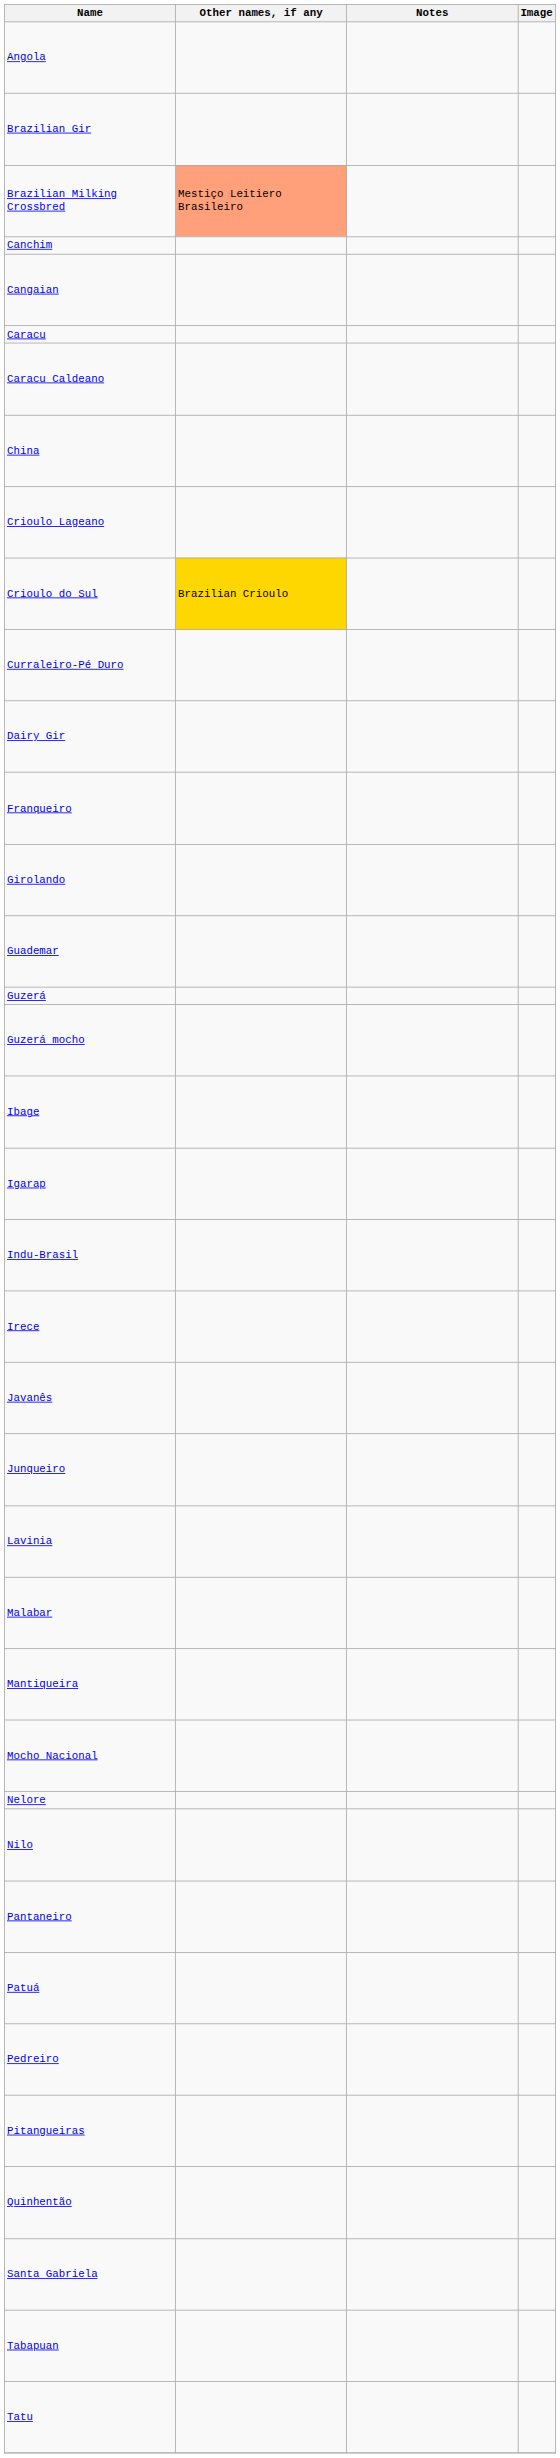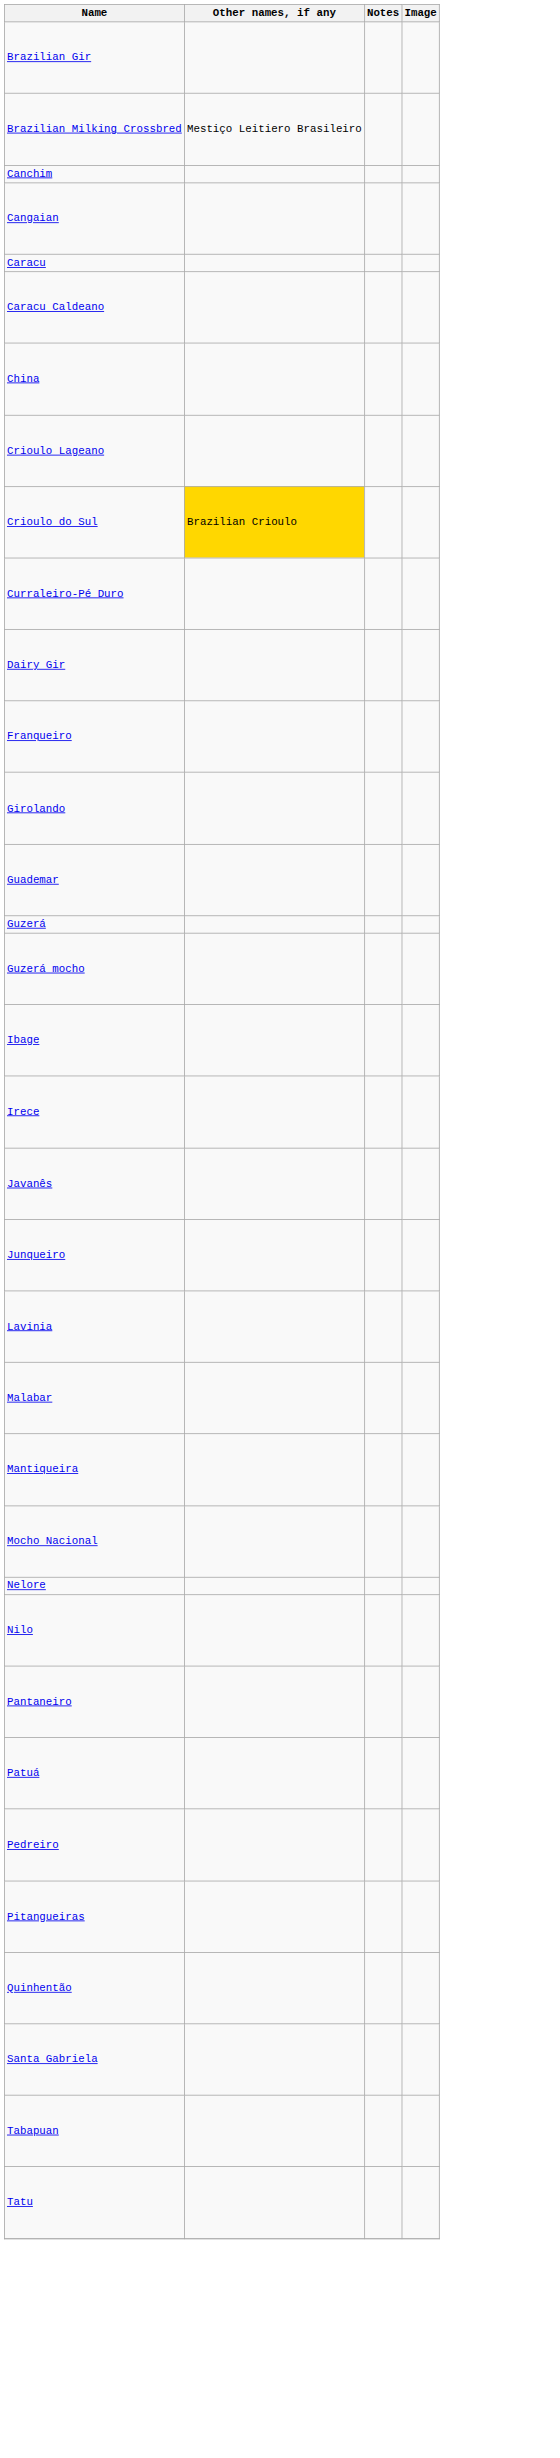 <table class="wikitable">
 <tr>
 <th>Name</th>
 <th>Other names, if any</th>
 <th>Notes</th>
 <th>Image</th>
-</tr>
-<tr>
-<td style="width: 200px;"><a href='#'>Angola</a></td>
-<td style="width: 200px;"></td>
-<td style="width: 200px;"></td>
-<td style="height: 80px;"></td>
 </tr>
 <tr>
 <td><a href='#'>Brazilian Gir</a></td>
 <td></td>
 <td></td>
 <td style="height: 80px;"></td>
 </tr>
 <tr>
 <td><a href='#'>Brazilian Milking Crossbred</a></td>
-<td style="background: lightsalmon;">Mestiço Leitiero Brasileiro</td>
+<td>Mestiço Leitiero Brasileiro</td>
 <td></td>
 <td style="height: 80px;"></td>
 </tr>
 <tr>
 <td><a href='#'>Canchim</a></td>
 <td></td>
 <td></td>
 <td></td>
 </tr>
 <tr>
 <td><a href='#'>Cangaian</a></td>
 <td></td>
 <td></td>
 <td style="height: 80px;"></td>
 </tr>
 <tr>
 <td><a href='#'>Caracu</a></td>
 <td></td>
 <td></td>
 <td></td>
 </tr>
 <tr>
 <td><a href='#'>Caracu Caldeano</a></td>
 <td></td>
 <td></td>
 <td style="height: 80px;"></td>
 </tr>
 <tr>
 <td><a href='#'>China</a></td>
 <td></td>
 <td></td>
 <td style="height: 80px;"></td>
 </tr>
 <tr>
 <td><a href='#'>Crioulo Lageano</a></td>
 <td></td>
 <td></td>
 <td style="height: 80px;"></td>
 </tr>
 <tr>
 <td><a href='#'>Crioulo do Sul</a></td>
 <td style="background: gold;">Brazilian Crioulo</td>
 <td></td>
 <td style="height: 80px;"></td>
 </tr>
 <tr>
 <td><a href='#'>Curraleiro-Pé Duro</a></td>
 <td></td>
 <td></td>
 <td style="height: 80px;"></td>
 </tr>
 <tr>
 <td><a href='#'>Dairy Gir</a></td>
 <td></td>
 <td></td>
 <td style="height: 80px;"></td>
 </tr>
 <tr>
 <td><a href='#'>Franqueiro</a></td>
 <td></td>
 <td></td>
 <td style="height: 80px;"></td>
 </tr>
 <tr>
 <td><a href='#'>Girolando</a></td>
 <td></td>
 <td></td>
 <td style="height: 80px;"></td>
 </tr>
 <tr>
 <td><a href='#'>Guademar</a></td>
 <td></td>
 <td></td>
 <td style="height: 80px;"></td>
 </tr>
 <tr>
 <td><a href='#'>Guzerá</a></td>
 <td></td>
 <td></td>
 <td></td>
 </tr>
 <tr>
 <td><a href='#'>Guzerá mocho</a></td>
 <td></td>
 <td></td>
 <td style="height: 80px;"></td>
 </tr>
 <tr>
 <td><a href='#'>Ibage</a></td>
-<td></td>
-<td></td>
-<td style="height: 80px;"></td>
-</tr>
-<tr>
-<td><a href='#'>Igarap</a></td>
-<td></td>
-<td></td>
-<td style="height: 80px;"></td>
-</tr>
-<tr>
-<td><a href='#'>Indu-Brasil</a></td>
 <td></td>
 <td></td>
 <td style="height: 80px;"></td>
 </tr>
 <tr>
 <td><a href='#'>Irece</a></td>
 <td></td>
 <td></td>
 <td style="height: 80px;"></td>
 </tr>
 <tr>
 <td><a href='#'>Javanês</a></td>
 <td></td>
 <td></td>
 <td style="height: 80px;"></td>
 </tr>
 <tr>
 <td><a href='#'>Junqueiro</a></td>
 <td></td>
 <td></td>
 <td style="height: 80px;"></td>
 </tr>
 <tr>
 <td><a href='#'>Lavinia</a></td>
 <td></td>
 <td></td>
 <td style="height: 80px;"></td>
 </tr>
 <tr>
 <td><a href='#'>Malabar</a></td>
 <td></td>
 <td></td>
 <td style="height: 80px;"></td>
 </tr>
 <tr>
 <td><a href='#'>Mantiqueira</a></td>
 <td></td>
 <td></td>
 <td style="height: 80px;"></td>
 </tr>
 <tr>
 <td><a href='#'>Mocho Nacional</a></td>
 <td></td>
 <td></td>
 <td style="height: 80px;"></td>
 </tr>
 <tr>
 <td><a href='#'>Nelore</a></td>
 <td></td>
 <td></td>
 <td></td>
 </tr>
 <tr>
 <td><a href='#'>Nilo</a></td>
 <td></td>
 <td></td>
 <td style="height: 80px;"></td>
 </tr>
 <tr>
 <td><a href='#'>Pantaneiro</a></td>
 <td></td>
 <td></td>
 <td style="height: 80px;"></td>
 </tr>
 <tr>
 <td><a href='#'>Patuá</a></td>
 <td></td>
 <td></td>
 <td style="height: 80px;"></td>
 </tr>
 <tr>
 <td><a href='#'>Pedreiro</a></td>
 <td></td>
 <td></td>
 <td style="height: 80px;"></td>
 </tr>
 <tr>
 <td><a href='#'>Pitangueiras</a></td>
 <td></td>
 <td></td>
 <td style="height: 80px;"></td>
 </tr>
 <tr>
 <td><a href='#'>Quinhentão</a></td>
 <td></td>
 <td></td>
 <td style="height: 80px;"></td>
 </tr>
 <tr>
 <td><a href='#'>Santa Gabriela</a></td>
 <td></td>
 <td></td>
 <td style="height: 80px;"></td>
 </tr>
 <tr>
 <td><a href='#'>Tabapuan</a></td>
 <td></td>
 <td></td>
 <td style="height: 80px;"></td>
 </tr>
 <tr>
 <td><a href='#'>Tatu</a></td>
 <td></td>
 <td></td>
 <td style="height: 80px;"></td>
 </tr>
 <tr>
 </tr>
 </table>
